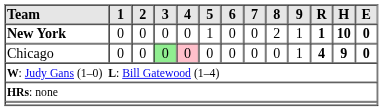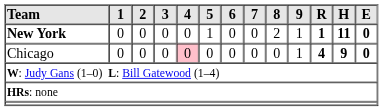 <table border=1 cellspacing=0 width=425 style="margin-left:3em;">
 <tr style="text-align:center; background-color:#e6e6e6;">
 <th align=left width=28%>Team</th>
 <th width=6%>1</th>
 <th width=6%>2</th>
 <th width=6%>3</th>
 <th width=6%>4</th>
 <th width=6%>5</th>
 <th width=6%>6</th>
 <th width=6%>7</th>
 <th width=6%>8</th>
 <th width=6%>9</th>
 <th width=6%>R</th>
 <th width=6%>H</th>
 <th width=6%>E</th>
 </tr>
 <tr style="text-align:center;">
 <td align=left><strong>New York</strong></td>
 <td>0</td>
 <td>0</td>
 <td>0</td>
 <td>0</td>
 <td>1</td>
 <td>0</td>
 <td>0</td>
 <td>2</td>
 <td>1</td>
 <td><strong>1</strong></td>
-<td><strong>10</strong></td>
+<td><strong>11</strong></td>
 <td><strong>0</strong></td>
 </tr>
 <tr style="text-align:center;">
 <td align=left>Chicago</td>
 <td>0</td>
 <td>0</td>
-<td style="background: lightgreen;">0</td>
+<td>0</td>
 <td style="background: pink;">0</td>
 <td>0</td>
 <td>0</td>
 <td>0</td>
 <td>0</td>
 <td>1</td>
 <td><strong>4</strong></td>
 <td><strong>9</strong></td>
 <td><strong>0</strong></td>
 </tr>
 <tr style="text-align:left;">
 <td colspan=14><small><strong>W</strong>: <a href='#'>Judy Gans</a> (1–0)  <strong>L</strong>: <a href='#'>Bill Gatewood</a> (1–4)</small></td>
 </tr>
 <tr style="text-align:left;">
 <td colspan=14><small><strong>HRs</strong>: none</small></td>
 </tr>
 <tr style="text-align:left;">
 <td colspan=14></td>
 </tr>
 <tr style="text-align:left;">
 </tr>
 </table>
